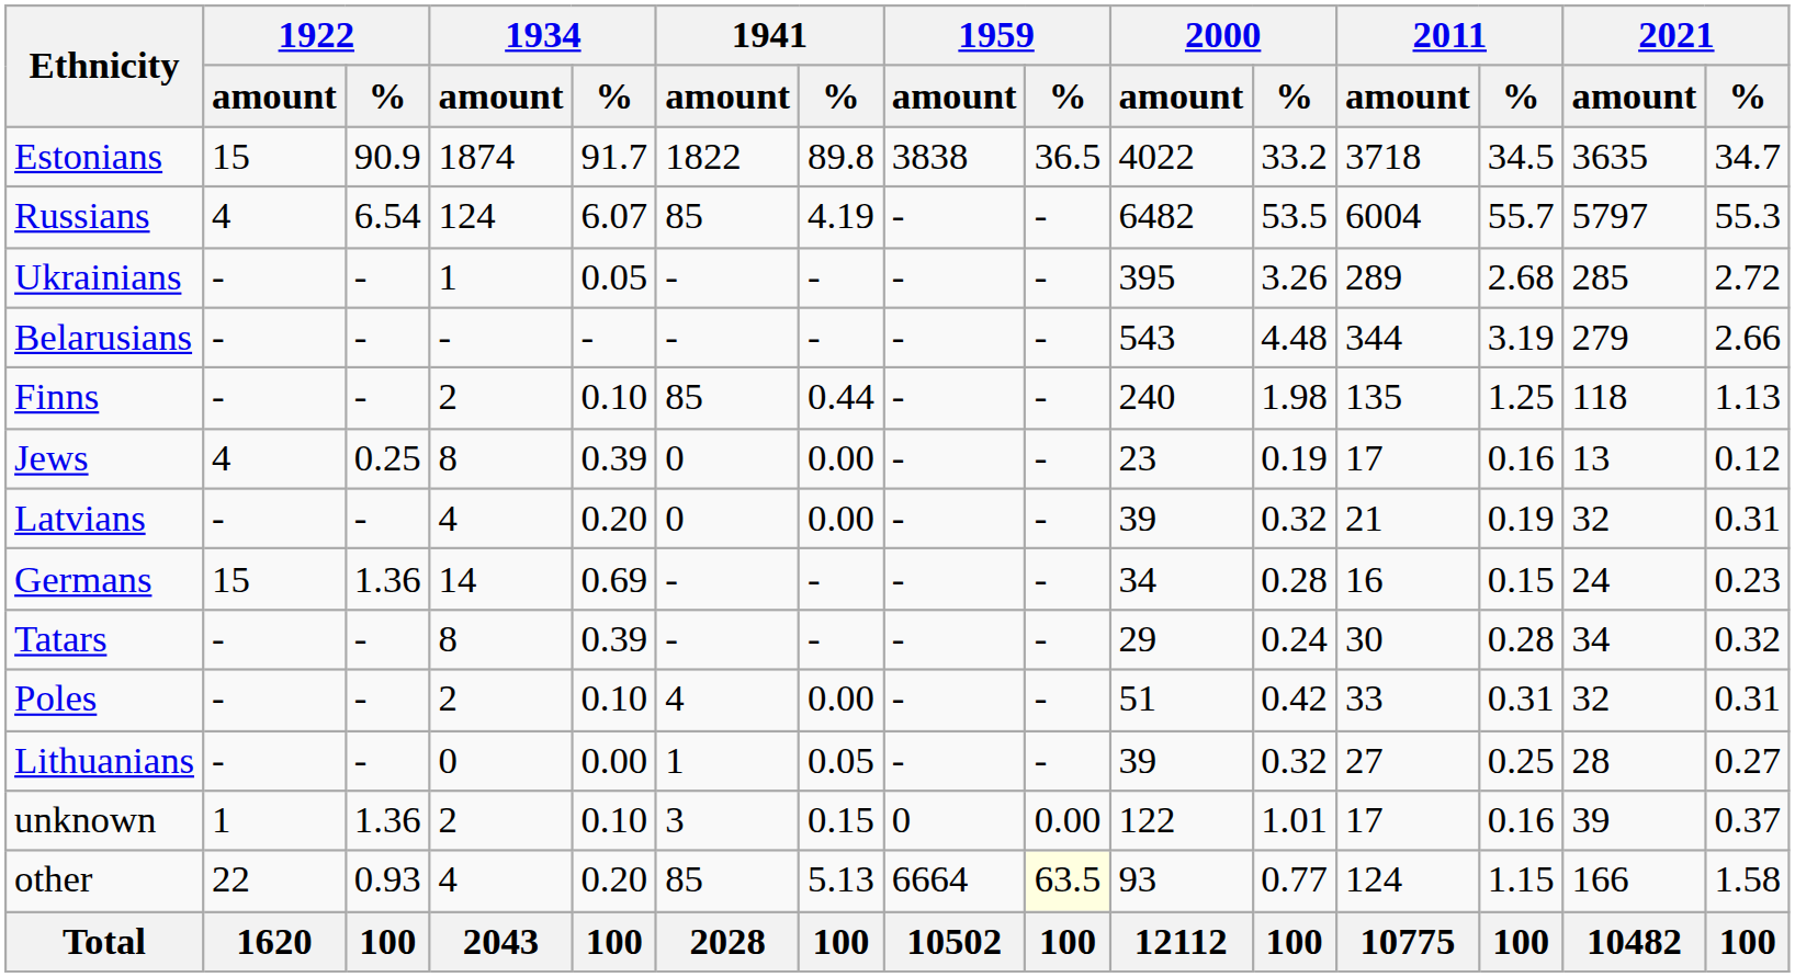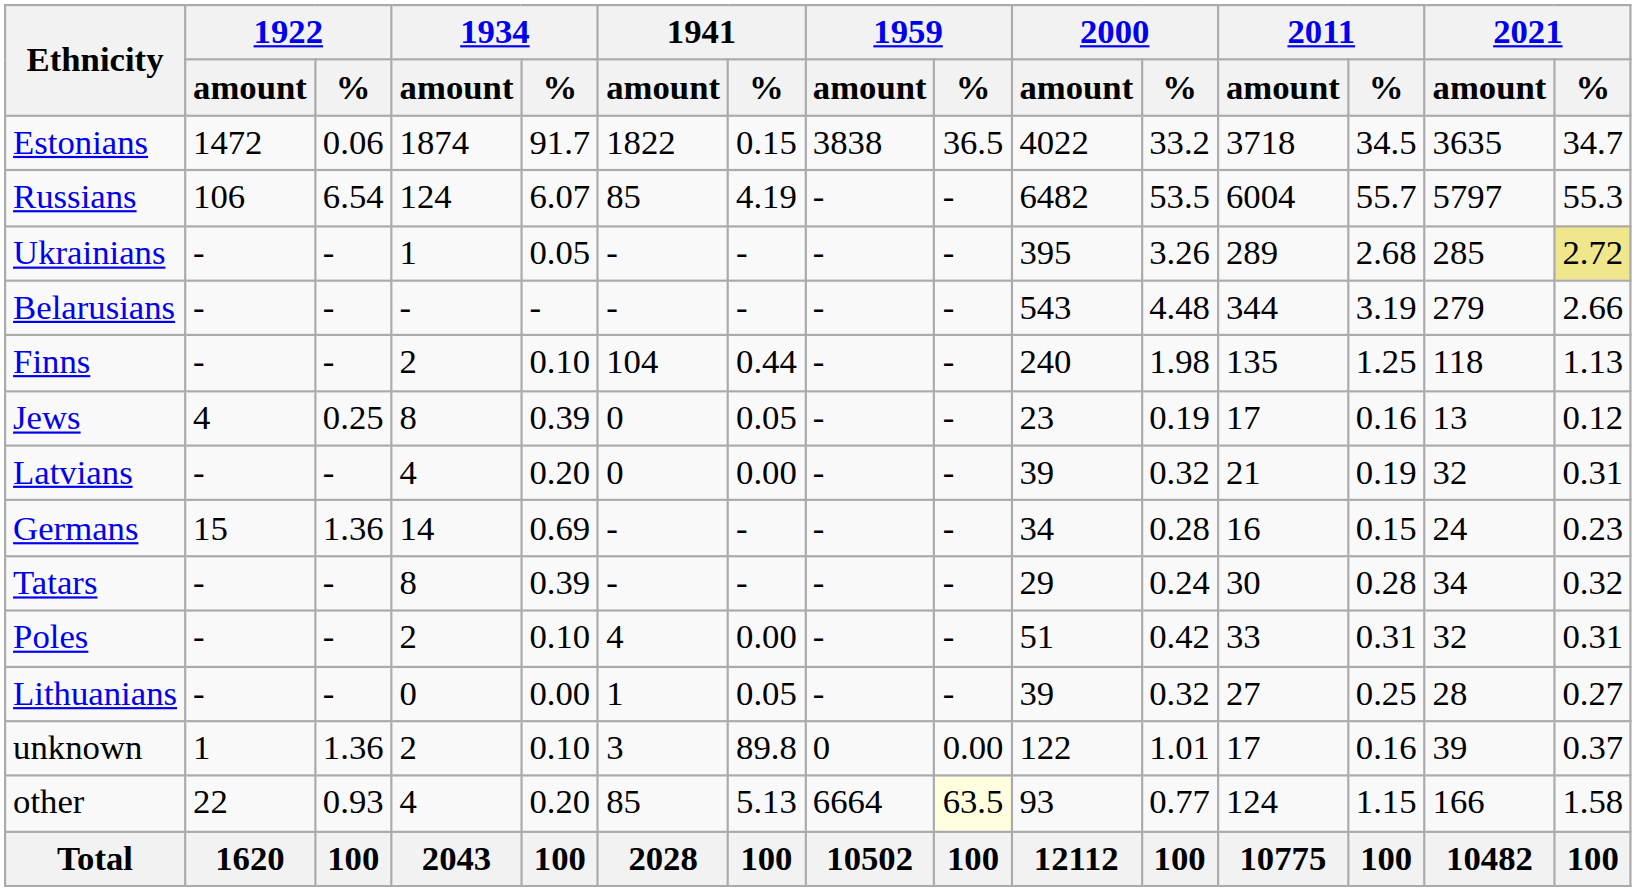 <table class="wikitable sortable">
 <tr>
 <th rowspan="2">Ethnicity</th>
 <th colspan="2"><a href='#'>1922</a></th>
 <th colspan="2"><a href='#'>1934</a></th>
 <th colspan="2">1941</th>
 <th colspan="2"><a href='#'>1959</a></th>
 <th colspan="2"><a href='#'>2000</a></th>
 <th colspan="2"><a href='#'>2011</a></th>
 <th colspan="2"><a href='#'>2021</a></th>
 </tr>
 <tr>
 <th>amount</th>
 <th>%</th>
 <th>amount</th>
 <th>%</th>
 <th>amount</th>
 <th>%</th>
 <th>amount</th>
 <th>%</th>
 <th>amount</th>
 <th>%</th>
 <th>amount</th>
 <th>%</th>
 <th>amount</th>
 <th>%</th>
 </tr>
 <tr>
 <td><a href='#'>Estonians</a></td>
-<td>15</td>
-<td>90.9</td>
+<td>1472</td>
+<td>0.06</td>
 <td>1874</td>
 <td>91.7</td>
 <td>1822</td>
-<td>89.8</td>
+<td>0.15</td>
 <td>3838</td>
 <td>36.5</td>
 <td>4022</td>
 <td>33.2</td>
 <td>3718</td>
 <td>34.5</td>
 <td>3635</td>
 <td>34.7</td>
 </tr>
 <tr>
 <td><a href='#'>Russians</a></td>
-<td>4</td>
+<td>106</td>
 <td>6.54</td>
 <td>124</td>
 <td>6.07</td>
 <td>85</td>
 <td>4.19</td>
 <td>-</td>
 <td>-</td>
 <td>6482</td>
 <td>53.5</td>
 <td>6004</td>
 <td>55.7</td>
 <td>5797</td>
 <td>55.3</td>
 </tr>
 <tr>
 <td><a href='#'>Ukrainians</a></td>
 <td>-</td>
 <td>-</td>
 <td>1</td>
 <td>0.05</td>
 <td>-</td>
 <td>-</td>
 <td>-</td>
 <td>-</td>
 <td>395</td>
 <td>3.26</td>
 <td>289</td>
 <td>2.68</td>
 <td>285</td>
-<td>2.72</td>
+<td style="background: khaki;">2.72</td>
 </tr>
 <tr>
 <td><a href='#'>Belarusians</a></td>
 <td>-</td>
 <td>-</td>
 <td>-</td>
 <td>-</td>
 <td>-</td>
 <td>-</td>
 <td>-</td>
 <td>-</td>
 <td>543</td>
 <td>4.48</td>
 <td>344</td>
 <td>3.19</td>
 <td>279</td>
 <td>2.66</td>
 </tr>
 <tr>
 <td><a href='#'>Finns</a></td>
 <td>-</td>
 <td>-</td>
 <td>2</td>
 <td>0.10</td>
-<td>85</td>
+<td>104</td>
 <td>0.44</td>
 <td>-</td>
 <td>-</td>
 <td>240</td>
 <td>1.98</td>
 <td>135</td>
 <td>1.25</td>
 <td>118</td>
 <td>1.13</td>
 </tr>
 <tr>
 <td><a href='#'>Jews</a></td>
 <td>4</td>
 <td>0.25</td>
 <td>8</td>
 <td>0.39</td>
 <td>0</td>
-<td>0.00</td>
+<td>0.05</td>
 <td>-</td>
 <td>-</td>
 <td>23</td>
 <td>0.19</td>
 <td>17</td>
 <td>0.16</td>
 <td>13</td>
 <td>0.12</td>
 </tr>
 <tr>
 <td><a href='#'>Latvians</a></td>
 <td>-</td>
 <td>-</td>
 <td>4</td>
 <td>0.20</td>
 <td>0</td>
 <td>0.00</td>
 <td>-</td>
 <td>-</td>
 <td>39</td>
 <td>0.32</td>
 <td>21</td>
 <td>0.19</td>
 <td>32</td>
 <td>0.31</td>
 </tr>
 <tr>
 <td><a href='#'>Germans</a></td>
 <td>15</td>
 <td>1.36</td>
 <td>14</td>
 <td>0.69</td>
 <td>-</td>
 <td>-</td>
 <td>-</td>
 <td>-</td>
 <td>34</td>
 <td>0.28</td>
 <td>16</td>
 <td>0.15</td>
 <td>24</td>
 <td>0.23</td>
 </tr>
 <tr>
 <td><a href='#'>Tatars</a></td>
 <td>-</td>
 <td>-</td>
 <td>8</td>
 <td>0.39</td>
 <td>-</td>
 <td>-</td>
 <td>-</td>
 <td>-</td>
 <td>29</td>
 <td>0.24</td>
 <td>30</td>
 <td>0.28</td>
 <td>34</td>
 <td>0.32</td>
 </tr>
 <tr>
 <td><a href='#'>Poles</a></td>
 <td>-</td>
 <td>-</td>
 <td>2</td>
 <td>0.10</td>
 <td>4</td>
 <td>0.00</td>
 <td>-</td>
 <td>-</td>
 <td>51</td>
 <td>0.42</td>
 <td>33</td>
 <td>0.31</td>
 <td>32</td>
 <td>0.31</td>
 </tr>
 <tr>
 <td><a href='#'>Lithuanians</a></td>
 <td>-</td>
 <td>-</td>
 <td>0</td>
 <td>0.00</td>
 <td>1</td>
 <td>0.05</td>
 <td>-</td>
 <td>-</td>
 <td>39</td>
 <td>0.32</td>
 <td>27</td>
 <td>0.25</td>
 <td>28</td>
 <td>0.27</td>
 </tr>
 <tr>
 <td>unknown</td>
 <td>1</td>
 <td>1.36</td>
 <td>2</td>
 <td>0.10</td>
 <td>3</td>
-<td>0.15</td>
+<td>89.8</td>
 <td>0</td>
 <td>0.00</td>
 <td>122</td>
 <td>1.01</td>
 <td>17</td>
 <td>0.16</td>
 <td>39</td>
 <td>0.37</td>
 </tr>
 <tr>
 <td>other</td>
 <td>22</td>
 <td>0.93</td>
 <td>4</td>
 <td>0.20</td>
 <td>85</td>
 <td>5.13</td>
 <td>6664</td>
 <td style="background: lightyellow;">63.5</td>
 <td>93</td>
 <td>0.77</td>
 <td>124</td>
 <td>1.15</td>
 <td>166</td>
 <td>1.58</td>
 </tr>
 <tr>
 <th>Total</th>
 <th>1620</th>
 <th>100</th>
 <th>2043</th>
 <th>100</th>
 <th>2028</th>
 <th>100</th>
 <th>10502</th>
 <th>100</th>
 <th>12112</th>
 <th>100</th>
 <th>10775</th>
 <th>100</th>
 <th>10482</th>
 <th>100</th>
 </tr>
 </table>
